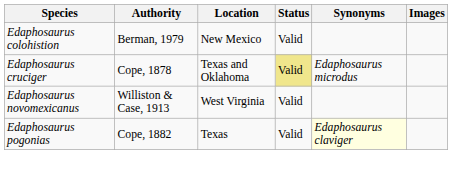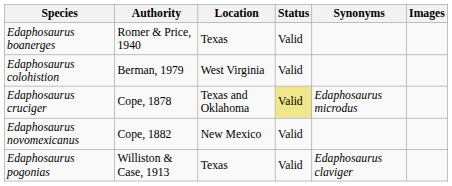 <table class="wikitable sortable">
 <tr>
 <th>Species</th>
 <th>Authority</th>
 <th>Location</th>
 <th>Status</th>
 <th>Synonyms</th>
 <th class="unsortable">Images</th>
 </tr>
 <tr>
+<td><em>Edaphosaurus boanerges</em></td>
+<td>Romer & Price, 1940</td>
+<td>Texas</td>
+<td>Valid</td>
+<td></td>
+<td></td>
+</tr>
+<tr>
 <td><em>Edaphosaurus colohistion</em></td>
 <td>Berman, 1979</td>
-<td>New Mexico</td>
+<td>West Virginia</td>
 <td>Valid</td>
 <td></td>
 <td></td>
 </tr>
 <tr>
 <td><em>Edaphosaurus cruciger</em></td>
 <td>Cope, 1878</td>
 <td>Texas and Oklahoma</td>
 <td style="background: khaki;">Valid</td>
 <td><em>Edaphosaurus microdus</em></td>
 <td></td>
 </tr>
 <tr>
 <td><em>Edaphosaurus novomexicanus</em></td>
-<td>Williston & Case, 1913</td>
-<td>West Virginia</td>
+<td>Cope, 1882</td>
+<td>New Mexico</td>
 <td>Valid</td>
 <td></td>
 <td></td>
 </tr>
 <tr>
 <td><em>Edaphosaurus pogonias</em></td>
-<td>Cope, 1882</td>
+<td>Williston & Case, 1913</td>
 <td>Texas</td>
 <td>Valid</td>
-<td style="background: lightyellow;"><em>Edaphosaurus claviger</em></td>
+<td><em>Edaphosaurus claviger</em></td>
 <td></td>
 </tr>
 </table>
